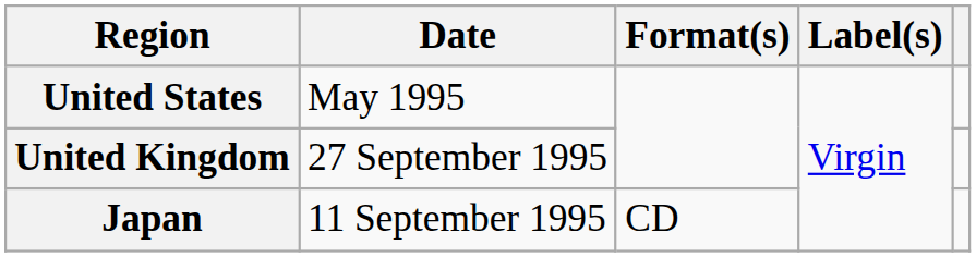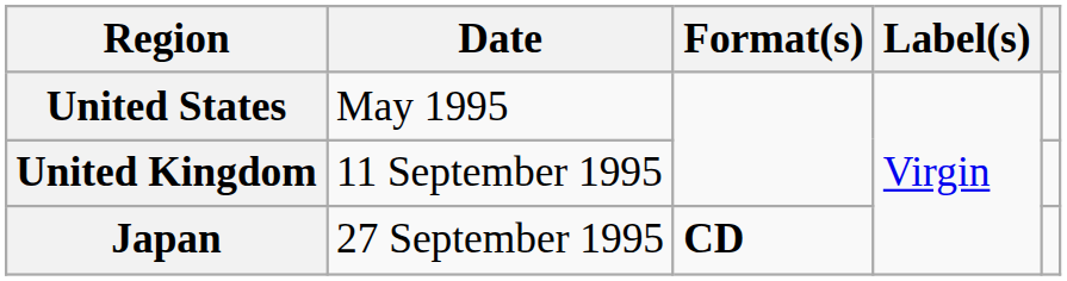 <table class="wikitable plainrowheaders">
 <tr>
 <th scope="col">Region</th>
 <th scope="col">Date</th>
 <th scope="col">Format(s)</th>
 <th scope="col">Label(s)</th>
 <th scope="col"></th>
 </tr>
 <tr>
 <th scope="row">United States</th>
 <td>May 1995</td>
 <td rowspan="2"></td>
 <td rowspan="3"><a href='#'>Virgin</a></td>
 <td></td>
 </tr>
 <tr>
 <th scope="row">United Kingdom</th>
-<td>27 September 1995</td>
+<td>11 September 1995</td>
 <td></td>
 </tr>
 <tr>
 <th scope="row">Japan</th>
-<td>11 September 1995</td>
-<td>CD</td>
+<td>27 September 1995</td>
+<td><strong>CD</strong></td>
 <td></td>
 </tr>
 </table>
